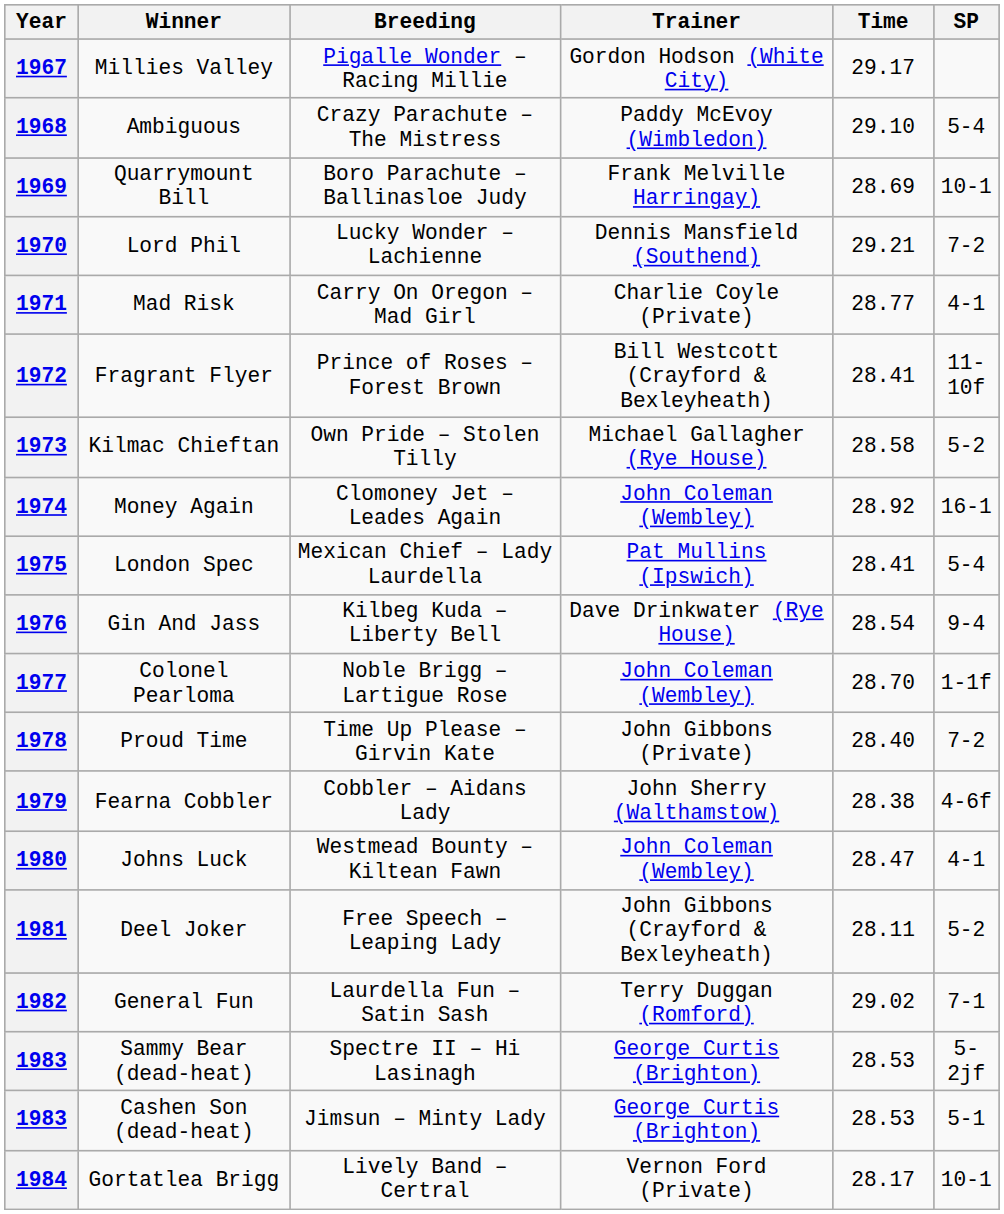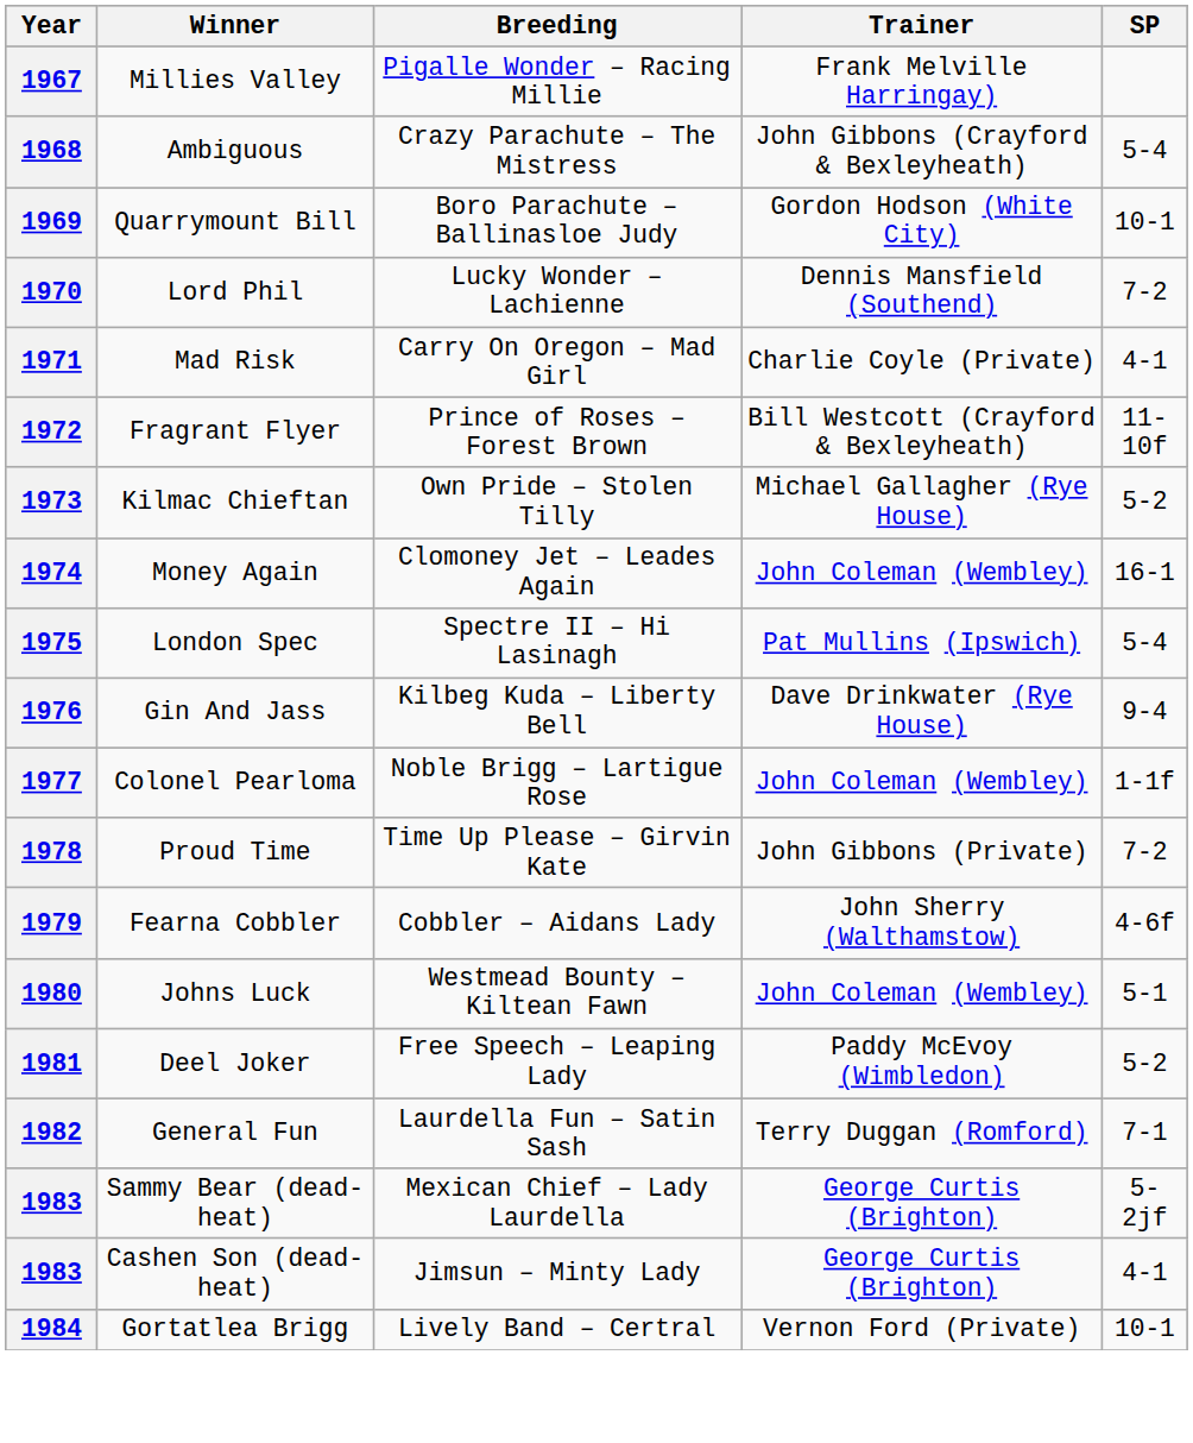 <table class="wikitable" style="text-align:center">
 <tr>
 <th width=50>Year</th>
 <th width=180>Winner</th>
 <th width=270>Breeding</th>
 <th width=250>Trainer</th>
-<th width=80>Time</th>
 <th width=50>SP</th>
 </tr>
 <tr>
 <th><a href='#'>1967</a></th>
 <td>Millies Valley</td>
 <td><a href='#'>Pigalle Wonder</a> – Racing Millie</td>
-<td>Gordon Hodson <a href='#'>(White City)</a></td>
-<td>29.17</td>
+<td>Frank Melville <a href='#'>Harringay)</a></td>
 <td></td>
 </tr>
 <tr>
 <th><a href='#'>1968</a></th>
 <td>Ambiguous</td>
 <td>Crazy Parachute – The Mistress</td>
-<td>Paddy McEvoy <a href='#'>(Wimbledon)</a></td>
-<td>29.10</td>
+<td>John Gibbons (Crayford & Bexleyheath)</td>
 <td>5-4</td>
 </tr>
 <tr>
 <th><a href='#'>1969</a></th>
 <td>Quarrymount Bill</td>
 <td>Boro Parachute – Ballinasloe Judy</td>
-<td>Frank Melville <a href='#'>Harringay)</a></td>
-<td>28.69</td>
+<td>Gordon Hodson <a href='#'>(White City)</a></td>
 <td>10-1</td>
 </tr>
 <tr>
 <th><a href='#'>1970</a></th>
 <td>Lord Phil</td>
 <td>Lucky Wonder – Lachienne</td>
 <td>Dennis Mansfield <a href='#'>(Southend)</a></td>
-<td>29.21</td>
 <td>7-2</td>
 </tr>
 <tr>
 <th><a href='#'>1971</a></th>
 <td>Mad Risk</td>
 <td>Carry On Oregon – Mad Girl</td>
 <td>Charlie Coyle (Private)</td>
-<td>28.77</td>
 <td>4-1</td>
 </tr>
 <tr>
 <th><a href='#'>1972</a></th>
 <td>Fragrant Flyer</td>
 <td>Prince of Roses – Forest Brown</td>
 <td>Bill Westcott (Crayford & Bexleyheath)</td>
-<td>28.41</td>
 <td>11-10f</td>
 </tr>
 <tr>
 <th><a href='#'>1973</a></th>
 <td>Kilmac Chieftan</td>
 <td>Own Pride – Stolen Tilly</td>
 <td>Michael Gallagher <a href='#'>(Rye House)</a></td>
-<td>28.58</td>
 <td>5-2</td>
 </tr>
 <tr>
 <th><a href='#'>1974</a></th>
 <td>Money Again</td>
 <td>Clomoney Jet – Leades Again</td>
 <td><a href='#'>John Coleman</a> <a href='#'>(Wembley)</a></td>
-<td>28.92</td>
 <td>16-1</td>
 </tr>
 <tr>
 <th><a href='#'>1975</a></th>
 <td>London Spec</td>
-<td>Mexican Chief – Lady Laurdella</td>
+<td>Spectre II – Hi Lasinagh</td>
 <td><a href='#'>Pat Mullins</a> <a href='#'>(Ipswich)</a></td>
-<td>28.41</td>
 <td>5-4</td>
 </tr>
 <tr>
 <th><a href='#'>1976</a></th>
 <td>Gin And Jass</td>
 <td>Kilbeg Kuda – Liberty Bell</td>
 <td>Dave Drinkwater <a href='#'>(Rye House)</a></td>
-<td>28.54</td>
 <td>9-4</td>
 </tr>
 <tr>
 <th><a href='#'>1977</a></th>
 <td>Colonel Pearloma</td>
 <td>Noble Brigg – Lartigue Rose</td>
 <td><a href='#'>John Coleman</a> <a href='#'>(Wembley)</a></td>
-<td>28.70</td>
 <td>1-1f</td>
 </tr>
 <tr>
 <th><a href='#'>1978</a></th>
 <td>Proud Time</td>
 <td>Time Up Please – Girvin Kate</td>
 <td>John Gibbons (Private)</td>
-<td>28.40</td>
 <td>7-2</td>
 </tr>
 <tr>
 <th><a href='#'>1979</a></th>
 <td>Fearna Cobbler</td>
 <td>Cobbler – Aidans Lady</td>
 <td>John Sherry <a href='#'>(Walthamstow)</a></td>
-<td>28.38</td>
 <td>4-6f</td>
 </tr>
 <tr>
 <th><a href='#'>1980</a></th>
 <td>Johns Luck</td>
 <td>Westmead Bounty – Kiltean Fawn</td>
 <td><a href='#'>John Coleman</a> <a href='#'>(Wembley)</a></td>
-<td>28.47</td>
-<td>4-1</td>
+<td>5-1</td>
 </tr>
 <tr>
 <th><a href='#'>1981</a></th>
 <td>Deel Joker</td>
 <td>Free Speech – Leaping Lady</td>
-<td>John Gibbons (Crayford & Bexleyheath)</td>
-<td>28.11</td>
+<td>Paddy McEvoy <a href='#'>(Wimbledon)</a></td>
 <td>5-2</td>
 </tr>
 <tr>
 <th><a href='#'>1982</a></th>
 <td>General Fun</td>
 <td>Laurdella Fun – Satin Sash</td>
 <td>Terry Duggan <a href='#'>(Romford)</a></td>
-<td>29.02</td>
 <td>7-1</td>
 </tr>
 <tr>
 <th><a href='#'>1983</a></th>
 <td>Sammy Bear (dead-heat)</td>
-<td>Spectre II – Hi Lasinagh</td>
+<td>Mexican Chief – Lady Laurdella</td>
 <td><a href='#'>George Curtis</a> <a href='#'>(Brighton)</a></td>
-<td>28.53</td>
 <td>5-2jf</td>
 </tr>
 <tr>
 <th><a href='#'>1983</a></th>
 <td>Cashen Son (dead-heat)</td>
 <td>Jimsun – Minty Lady</td>
 <td><a href='#'>George Curtis</a> <a href='#'>(Brighton)</a></td>
-<td>28.53</td>
-<td>5-1</td>
+<td>4-1</td>
 </tr>
 <tr>
 <th><a href='#'>1984</a></th>
 <td>Gortatlea Brigg</td>
 <td>Lively Band – Certral</td>
 <td>Vernon Ford (Private)</td>
-<td>28.17</td>
 <td>10-1</td>
 </tr>
 </table>
